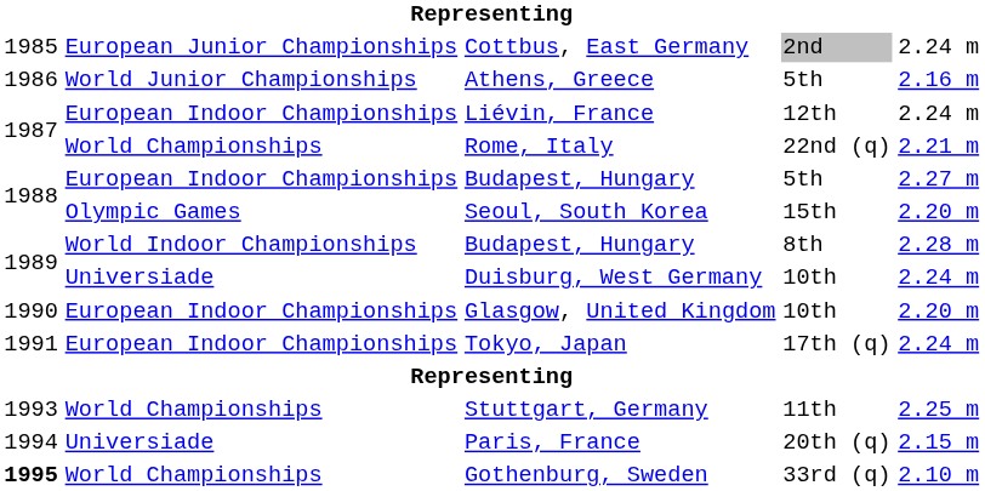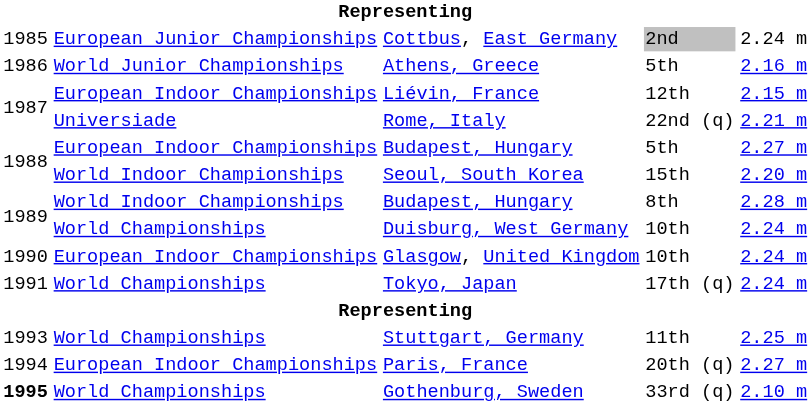 <table>
 <tr>
 <th colspan="5">Representing </th>
 </tr>
 <tr>
 <td>1985</td>
 <td><a href='#'>European Junior Championships</a></td>
 <td><a href='#'>Cottbus</a>, <a href='#'>East Germany</a></td>
 <td bgcolor="silver">2nd</td>
 <td>2.24 m</td>
 </tr>
 <tr>
 <td>1986</td>
 <td><a href='#'>World Junior Championships</a></td>
 <td><a href='#'>Athens, Greece</a></td>
 <td>5th</td>
 <td><a href='#'>2.16 m</a></td>
 </tr>
 <tr>
 <td rowspan=2>1987</td>
 <td><a href='#'>European Indoor Championships</a></td>
 <td><a href='#'>Liévin, France</a></td>
 <td>12th</td>
-<td>2.24 m</td>
+<td><a href='#'>2.15 m</a></td>
 </tr>
 <tr>
-<td><a href='#'>World Championships</a></td>
+<td><a href='#'>Universiade</a></td>
 <td><a href='#'>Rome, Italy</a></td>
 <td>22nd (q)</td>
 <td><a href='#'>2.21 m</a></td>
 </tr>
 <tr>
 <td rowspan=2>1988</td>
 <td><a href='#'>European Indoor Championships</a></td>
 <td><a href='#'>Budapest, Hungary</a></td>
 <td>5th</td>
 <td><a href='#'>2.27 m</a></td>
 </tr>
 <tr>
-<td><a href='#'>Olympic Games</a></td>
+<td><a href='#'>World Indoor Championships</a></td>
 <td><a href='#'>Seoul, South Korea</a></td>
 <td>15th</td>
 <td><a href='#'>2.20 m</a></td>
 </tr>
 <tr>
 <td rowspan=2>1989</td>
 <td><a href='#'>World Indoor Championships</a></td>
 <td><a href='#'>Budapest, Hungary</a></td>
 <td>8th</td>
 <td><a href='#'>2.28 m</a></td>
 </tr>
 <tr>
-<td><a href='#'>Universiade</a></td>
+<td><a href='#'>World Championships</a></td>
 <td><a href='#'>Duisburg, West Germany</a></td>
 <td>10th</td>
 <td><a href='#'>2.24 m</a></td>
 </tr>
 <tr>
 <td>1990</td>
 <td><a href='#'>European Indoor Championships</a></td>
 <td><a href='#'>Glasgow</a>, <a href='#'>United Kingdom</a></td>
 <td>10th</td>
-<td><a href='#'>2.20 m</a></td>
+<td><a href='#'>2.24 m</a></td>
 </tr>
 <tr>
 <td>1991</td>
-<td><a href='#'>European Indoor Championships</a></td>
+<td><a href='#'>World Championships</a></td>
 <td><a href='#'>Tokyo, Japan</a></td>
 <td>17th (q)</td>
 <td><a href='#'>2.24 m</a></td>
 </tr>
 <tr>
 <th colspan="5">Representing </th>
 </tr>
 <tr>
 <td>1993</td>
 <td><a href='#'>World Championships</a></td>
 <td><a href='#'>Stuttgart, Germany</a></td>
 <td>11th</td>
 <td><a href='#'>2.25 m</a></td>
 </tr>
 <tr>
 <td>1994</td>
-<td><a href='#'>Universiade</a></td>
+<td><a href='#'>European Indoor Championships</a></td>
 <td><a href='#'>Paris, France</a></td>
 <td>20th (q)</td>
-<td><a href='#'>2.15 m</a></td>
+<td><a href='#'>2.27 m</a></td>
 </tr>
 <tr>
 <td><strong>1995</strong></td>
 <td><a href='#'>World Championships</a></td>
 <td><a href='#'>Gothenburg, Sweden</a></td>
 <td>33rd (q)</td>
 <td><a href='#'>2.10 m</a></td>
 </tr>
 </table>
